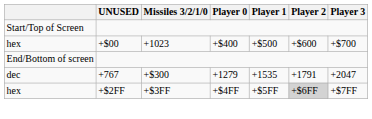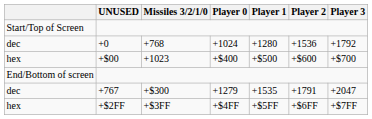 <table class="wikitable">
 <tr>
 <th></th>
 <th>UNUSED</th>
 <th>Missiles 3/2/1/0</th>
 <th>Player 0</th>
 <th>Player 1</th>
 <th>Player 2</th>
 <th>Player 3</th>
 </tr>
 <tr>
 <td>Start/Top of Screen</td>
+</tr>
+<tr>
+<td>dec</td>
+<td>+0</td>
+<td>+768</td>
+<td>+1024</td>
+<td>+1280</td>
+<td>+1536</td>
+<td>+1792</td>
 </tr>
 <tr>
 <td>hex</td>
 <td>+$00</td>
 <td>+1023</td>
 <td>+$400</td>
 <td>+$500</td>
 <td>+$600</td>
 <td>+$700</td>
 </tr>
 <tr>
 <td>End/Bottom of screen</td>
 </tr>
 <tr>
 <td>dec</td>
 <td>+767</td>
 <td>+$300</td>
 <td>+1279</td>
 <td>+1535</td>
 <td>+1791</td>
 <td>+2047</td>
 </tr>
 <tr>
 <td>hex</td>
 <td>+$2FF</td>
 <td>+$3FF</td>
 <td>+$4FF</td>
 <td>+$5FF</td>
-<td style="background: lightgrey;">+$6FF</td>
+<td>+$6FF</td>
 <td>+$7FF</td>
 </tr>
 </table>
